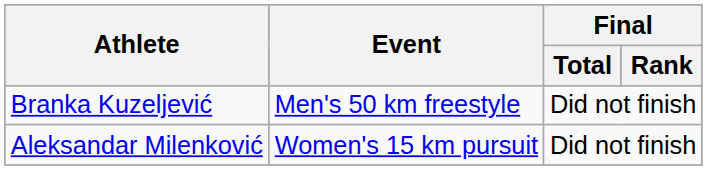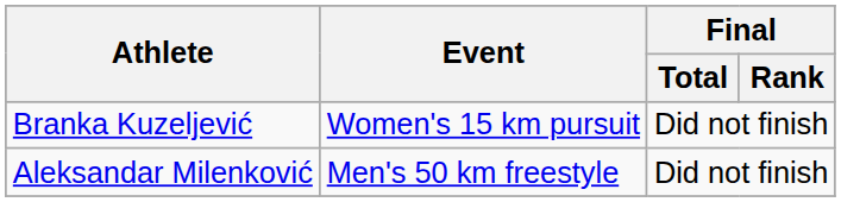 <table class="wikitable" style="font-size:90%">
 <tr>
 <th rowspan="2">Athlete</th>
 <th rowspan="2">Event</th>
 <th colspan="2">Final</th>
 </tr>
 <tr>
 <th>Total</th>
 <th>Rank</th>
 </tr>
 <tr>
 <td><a href='#'>Branka Kuzeljević</a></td>
-<td><a href='#'>Men's 50 km freestyle</a></td>
+<td><a href='#'>Women's 15 km pursuit</a></td>
 <td colspan=2 align="center">Did not finish</td>
 </tr>
 <tr>
 <td><a href='#'>Aleksandar Milenković</a></td>
-<td><a href='#'>Women's 15 km pursuit</a></td>
+<td><a href='#'>Men's 50 km freestyle</a></td>
 <td colspan=2 align="center">Did not finish</td>
 </tr>
 </table>
